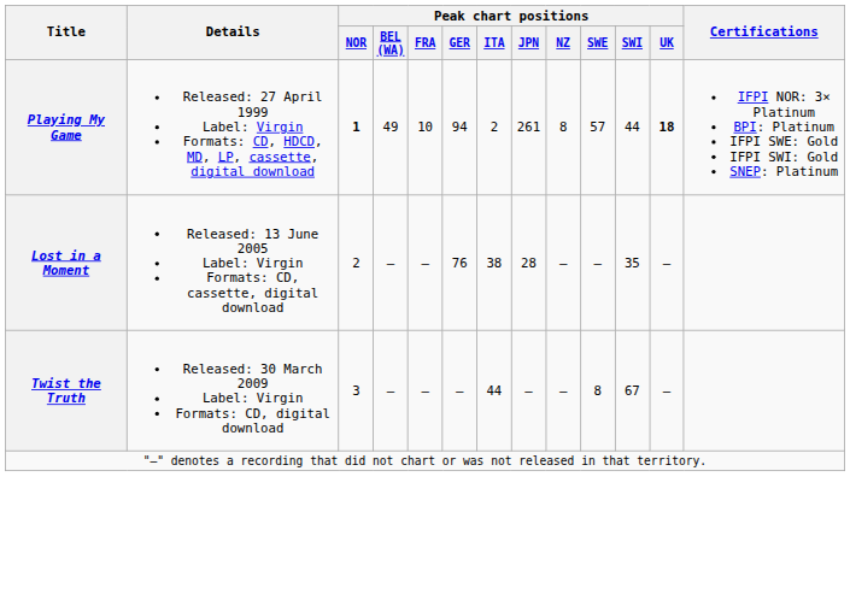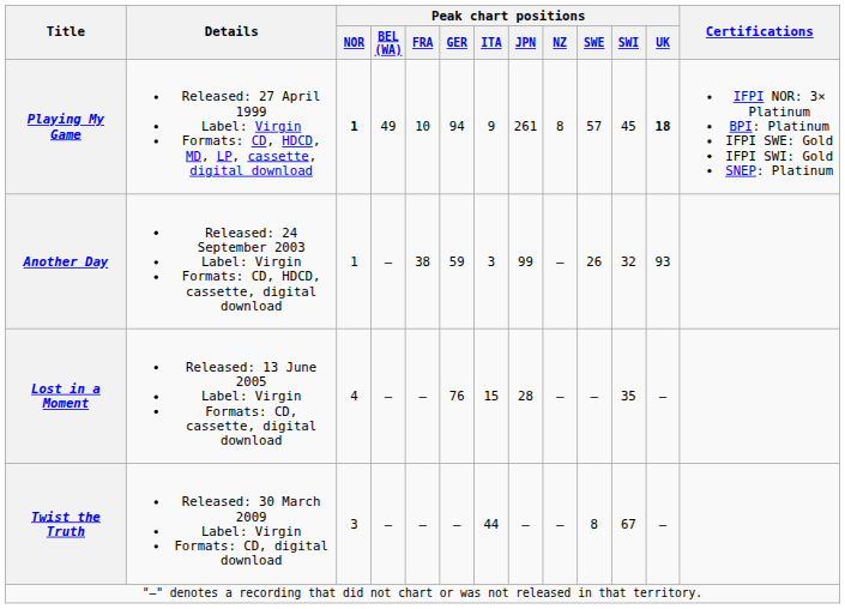 <table class="wikitable plainrowheaders" style="text-align:center;">
 <tr>
 <th scope="col" rowspan="2" style="width:9em;">Title</th>
 <th scope="col" rowspan="2" style="width:16em;">Details</th>
 <th scope="col" colspan="10">Peak chart positions</th>
 <th scope="col" rowspan="2" style="width:12em;"><a href='#'>Certifications</a></th>
 </tr>
 <tr>
 <th scope="col" style="width:2.5em;font-size:90%;"><a href='#'>NOR</a><br></th>
 <th scope="col" style="width:2.5em;font-size:90%;"><a href='#'>BEL<br>(WA)</a><br></th>
 <th scope="col" style="width:2.5em;font-size:90%;"><a href='#'>FRA</a><br></th>
 <th scope="col" style="width:2.5em;font-size:90%;"><a href='#'>GER</a><br></th>
 <th scope="col" style="width:2.5em;font-size:90%;"><a href='#'>ITA</a><br></th>
 <th scope="col" style="width:2.5em;font-size:90%;"><a href='#'>JPN</a></th>
 <th scope="col" style="width:2.5em;font-size:90%;"><a href='#'>NZ</a><br></th>
 <th scope="col" style="width:2.5em;font-size:90%;"><a href='#'>SWE</a><br></th>
 <th scope="col" style="width:2.5em;font-size:90%;"><a href='#'>SWI</a><br></th>
 <th scope="col" style="width:2.5em;font-size:90%;"><a href='#'>UK</a><br></th>
 </tr>
 <tr>
 <th scope="row"><em><a href='#'>Playing My Game</a></em></th>
 <td><br><ul><li>Released: 27 April 1999</li><li>Label: <a href='#'>Virgin</a></li><li>Formats: <a href='#'>CD</a>, <a href='#'>HDCD</a>, <a href='#'>MD</a>, <a href='#'>LP</a>, <a href='#'>cassette</a>, <a href='#'>digital download</a></li></ul></td>
 <td><strong>1</strong></td>
 <td>49</td>
 <td>10</td>
 <td>94</td>
-<td>2</td>
+<td>9</td>
 <td>261</td>
 <td>8</td>
 <td>57</td>
-<td>44</td>
+<td>45</td>
 <td><strong>18</strong></td>
 <td><br><ul><li><a href='#'>IFPI</a> NOR: 3× Platinum</li><li><a href='#'>BPI</a>: Platinum</li><li>IFPI SWE: Gold</li><li>IFPI SWI: Gold</li><li><a href='#'>SNEP</a>: Platinum</li></ul></td>
 </tr>
 <tr>
+<th scope="row"><em><a href='#'>Another Day</a></em></th>
+<td><br><ul><li>Released: 24 September 2003</li><li>Label: Virgin</li><li>Formats: CD, HDCD, cassette, digital download</li></ul></td>
+<td>1</td>
+<td>—</td>
+<td>38</td>
+<td>59</td>
+<td>3</td>
+<td>99</td>
+<td>—</td>
+<td>26</td>
+<td>32</td>
+<td>93</td>
+<td></td>
+</tr>
+<tr>
 <th scope="row"><em><a href='#'>Lost in a Moment</a></em></th>
 <td><br><ul><li>Released: 13 June 2005</li><li>Label: Virgin</li><li>Formats: CD, cassette, digital download</li></ul></td>
-<td>2</td>
+<td>4</td>
 <td>—</td>
 <td>—</td>
 <td>76</td>
-<td>38</td>
+<td>15</td>
 <td>28</td>
 <td>—</td>
 <td>—</td>
 <td>35</td>
 <td>—</td>
 <td></td>
 </tr>
 <tr>
 <th scope="row"><em><a href='#'>Twist the Truth</a></em></th>
 <td><br><ul><li>Released: 30 March 2009</li><li>Label: Virgin</li><li>Formats: CD, digital download</li></ul></td>
 <td>3</td>
 <td>—</td>
 <td>—</td>
 <td>—</td>
 <td>44</td>
 <td>—</td>
 <td>—</td>
 <td>8</td>
 <td>67</td>
 <td>—</td>
 <td></td>
 </tr>
 <tr>
 <td colspan="13" style="font-size:90%">"—" denotes a recording that did not chart or was not released in that territory.</td>
 </tr>
 </table>
